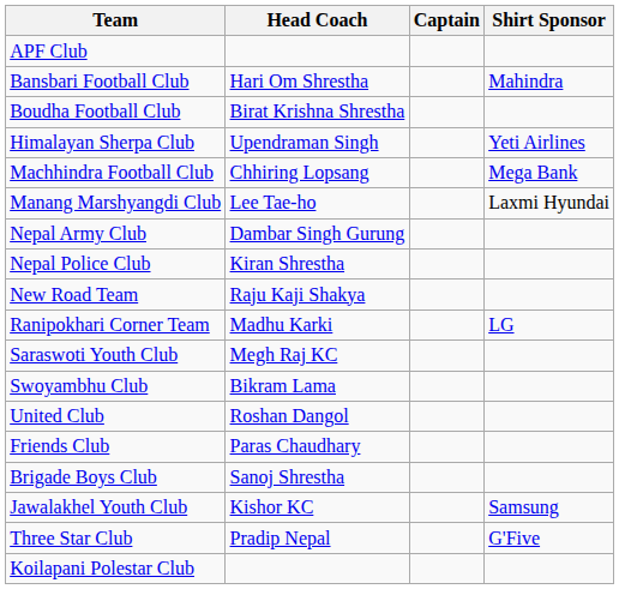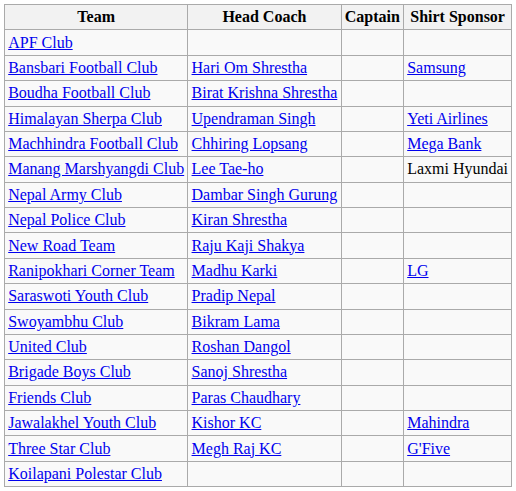 <table class="wikitable sortable">
 <tr>
 <th>Team</th>
 <th>Head Coach</th>
 <th>Captain</th>
 <th>Shirt Sponsor</th>
 </tr>
 <tr>
 <td><a href='#'>APF Club</a></td>
 <td></td>
 <td></td>
 <td></td>
 </tr>
 <tr>
 <td><a href='#'>Bansbari Football Club</a></td>
 <td> <a href='#'>Hari Om Shrestha</a></td>
 <td></td>
-<td><a href='#'>Mahindra</a></td>
+<td><a href='#'>Samsung</a></td>
 </tr>
 <tr>
 <td><a href='#'>Boudha Football Club</a></td>
 <td> <a href='#'>Birat Krishna Shrestha</a></td>
 <td></td>
 <td></td>
 </tr>
 <tr>
 <td><a href='#'>Himalayan Sherpa Club</a></td>
 <td> <a href='#'>Upendraman Singh</a></td>
 <td></td>
 <td><a href='#'>Yeti Airlines</a></td>
 </tr>
 <tr>
 <td><a href='#'>Machhindra Football Club</a></td>
 <td> <a href='#'>Chhiring Lopsang</a></td>
 <td></td>
 <td><a href='#'>Mega Bank</a></td>
 </tr>
 <tr>
 <td><a href='#'>Manang Marshyangdi Club</a></td>
 <td> <a href='#'>Lee Tae-ho</a></td>
 <td></td>
 <td>Laxmi Hyundai</td>
 </tr>
 <tr>
 <td><a href='#'>Nepal Army Club</a></td>
 <td> <a href='#'>Dambar Singh Gurung</a></td>
 <td></td>
 <td></td>
 </tr>
 <tr>
 <td><a href='#'>Nepal Police Club</a></td>
 <td> <a href='#'>Kiran Shrestha</a></td>
 <td></td>
 <td></td>
 </tr>
 <tr>
 <td><a href='#'>New Road Team</a></td>
 <td> <a href='#'>Raju Kaji Shakya</a></td>
 <td></td>
 <td></td>
 </tr>
 <tr>
 <td><a href='#'>Ranipokhari Corner Team</a></td>
 <td> <a href='#'>Madhu Karki</a></td>
 <td></td>
 <td><a href='#'>LG</a></td>
 </tr>
 <tr>
 <td><a href='#'>Saraswoti Youth Club</a></td>
-<td> <a href='#'>Megh Raj KC</a></td>
+<td> <a href='#'>Pradip Nepal</a></td>
 <td></td>
 <td></td>
 </tr>
 <tr>
 <td><a href='#'>Swoyambhu Club</a></td>
 <td> <a href='#'>Bikram Lama</a></td>
 <td></td>
 <td></td>
 </tr>
 <tr>
 <td><a href='#'>United Club</a></td>
 <td> <a href='#'>Roshan Dangol</a></td>
 <td></td>
 <td></td>
 </tr>
 <tr>
-<td><a href='#'>Friends Club</a></td>
-<td> <a href='#'>Paras Chaudhary</a></td>
+<td><a href='#'>Brigade Boys Club</a></td>
+<td> <a href='#'>Sanoj Shrestha</a></td>
 <td></td>
 <td></td>
 </tr>
 <tr>
-<td><a href='#'>Brigade Boys Club</a></td>
-<td> <a href='#'>Sanoj Shrestha</a></td>
+<td><a href='#'>Friends Club</a></td>
+<td> <a href='#'>Paras Chaudhary</a></td>
 <td></td>
 <td></td>
 </tr>
 <tr>
 <td><a href='#'>Jawalakhel Youth Club</a></td>
 <td> <a href='#'>Kishor KC</a></td>
 <td></td>
-<td><a href='#'>Samsung</a></td>
+<td><a href='#'>Mahindra</a></td>
 </tr>
 <tr>
 <td><a href='#'>Three Star Club</a></td>
-<td> <a href='#'>Pradip Nepal</a></td>
+<td> <a href='#'>Megh Raj KC</a></td>
 <td></td>
 <td><a href='#'>G'Five</a></td>
 </tr>
 <tr>
 <td><a href='#'>Koilapani Polestar Club</a></td>
 <td></td>
 <td></td>
 <td></td>
 </tr>
 </table>
